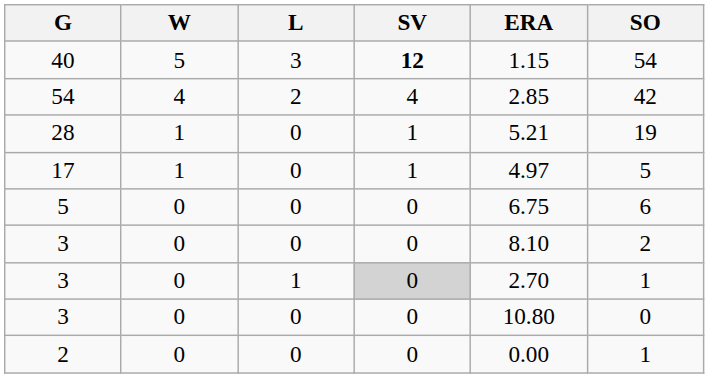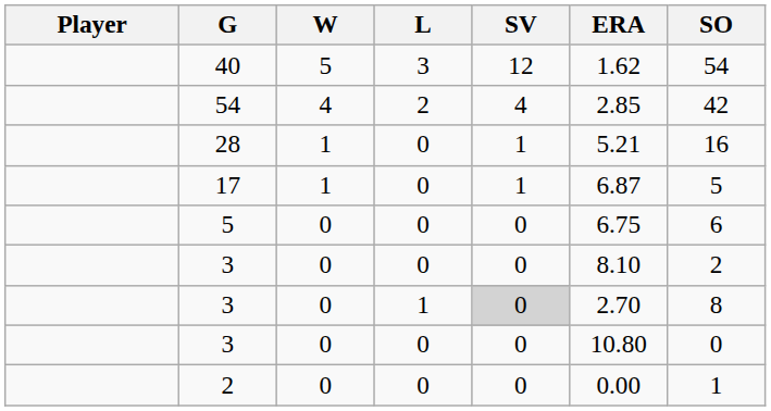 <table class="wikitable sortable">
 <tr>
+<th bgcolor="#DDDDFF" width="16%">Player</th>
 <th bgcolor="#DDDDFF" width="9%">G</th>
 <th bgcolor="#DDDDFF" width="9%">W</th>
 <th bgcolor="#DDDDFF" width="9%">L</th>
 <th bgcolor="#DDDDFF" width="9%">SV</th>
 <th bgcolor="#DDDDFF" width="9%">ERA</th>
 <th bgcolor="#DDDDFF" width="9%">SO</th>
 </tr>
 <tr align="center">
+<td></td>
 <td>40</td>
 <td>5</td>
 <td>3</td>
-<td><strong>12</strong></td>
-<td>1.15</td>
+<td>12</td>
+<td>1.62</td>
 <td>54</td>
 </tr>
 <tr align=center>
+<td></td>
 <td>54</td>
 <td>4</td>
 <td>2</td>
 <td>4</td>
 <td>2.85</td>
 <td>42</td>
 </tr>
 <tr align="center">
+<td></td>
 <td>28</td>
 <td>1</td>
 <td>0</td>
 <td>1</td>
 <td>5.21</td>
-<td>19</td>
+<td>16</td>
 </tr>
 <tr align="center">
+<td></td>
 <td>17</td>
 <td>1</td>
 <td>0</td>
 <td>1</td>
-<td>4.97</td>
+<td>6.87</td>
 <td>5</td>
 </tr>
 <tr align="center">
+<td></td>
 <td>5</td>
 <td>0</td>
 <td>0</td>
 <td>0</td>
 <td>6.75</td>
 <td>6</td>
 </tr>
 <tr align="center">
+<td></td>
 <td>3</td>
 <td>0</td>
 <td>0</td>
 <td>0</td>
 <td>8.10</td>
 <td>2</td>
 </tr>
 <tr align="center">
+<td></td>
 <td>3</td>
 <td>0</td>
 <td>1</td>
 <td style="background: lightgrey;">0</td>
 <td>2.70</td>
-<td>1</td>
+<td>8</td>
 </tr>
 <tr align="center">
+<td></td>
 <td>3</td>
 <td>0</td>
 <td>0</td>
 <td>0</td>
 <td>10.80</td>
 <td>0</td>
 </tr>
 <tr align="center">
+<td></td>
 <td>2</td>
 <td>0</td>
 <td>0</td>
 <td>0</td>
 <td>0.00</td>
 <td>1</td>
 </tr>
 </table>
